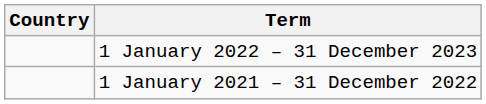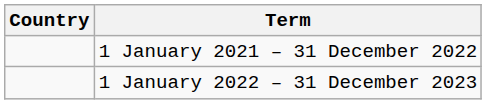 <table class="wikitable">
 <tr>
 <th>Country</th>
 <th>Term</th>
 </tr>
 <tr>
 <td></td>
-<td>1 January 2022 – 31 December 2023</td>
+<td>1 January 2021 – 31 December 2022</td>
 </tr>
 <tr>
 <td></td>
-<td>1 January 2021 – 31 December 2022</td>
+<td>1 January 2022 – 31 December 2023</td>
 </tr>
 </table>
